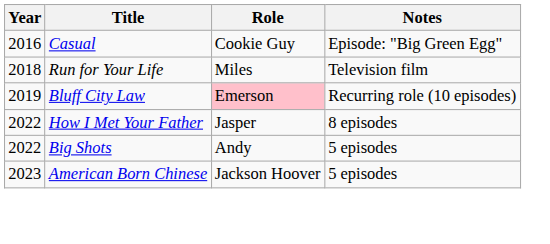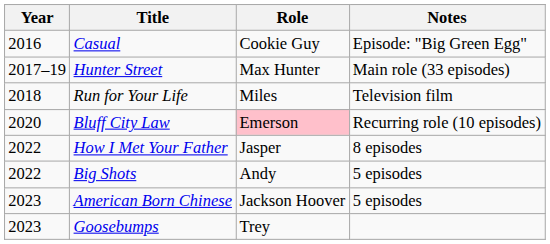 <table class="wikitable">
 <tr>
 <th>Year</th>
 <th>Title</th>
 <th>Role</th>
 <th>Notes</th>
 </tr>
 <tr>
 <td>2016</td>
 <td><em><a href='#'>Casual</a></em></td>
 <td>Cookie Guy</td>
 <td>Episode: "Big Green Egg"</td>
 </tr>
 <tr>
+<td>2017–19</td>
+<td><em><a href='#'>Hunter Street</a></em></td>
+<td>Max Hunter</td>
+<td>Main role (33 episodes)</td>
+</tr>
+<tr>
 <td>2018</td>
 <td><em>Run for Your Life</em></td>
 <td>Miles</td>
 <td>Television film</td>
 </tr>
 <tr>
-<td>2019</td>
+<td>2020</td>
 <td><em><a href='#'>Bluff City Law</a></em></td>
 <td style="background: pink;">Emerson</td>
 <td>Recurring role (10 episodes)</td>
 </tr>
 <tr>
 <td>2022</td>
 <td><em><a href='#'>How I Met Your Father</a></em></td>
 <td>Jasper</td>
 <td>8 episodes</td>
 </tr>
 <tr>
 <td>2022</td>
 <td><em><a href='#'>Big Shots</a></em></td>
 <td>Andy</td>
 <td>5 episodes</td>
 </tr>
 <tr>
 <td>2023</td>
 <td><em><a href='#'>American Born Chinese</a></em></td>
 <td>Jackson Hoover</td>
 <td>5 episodes</td>
 </tr>
+<tr>
+<td>2023</td>
+<td><em><a href='#'>Goosebumps</a></em></td>
+<td>Trey</td>
+<td></td>
+</tr>
 </table>
